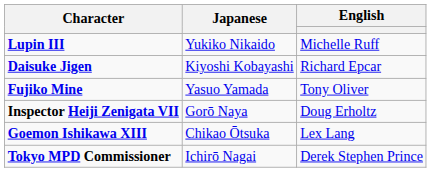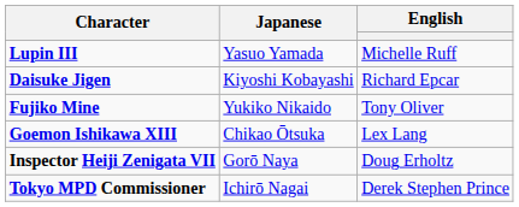 <table class="wikitable">
 <tr>
 <th rowspan="2">Character</th>
 <th rowspan="2">Japanese</th>
 <th>English</th>
 </tr>
 <tr>
 <th></th>
 </tr>
 <tr>
 <td><strong><a href='#'>Lupin III</a></strong></td>
-<td><a href='#'>Yukiko Nikaido</a></td>
+<td><a href='#'>Yasuo Yamada</a></td>
 <td><a href='#'>Michelle Ruff</a></td>
 </tr>
 <tr>
 <td><strong><a href='#'>Daisuke Jigen</a></strong></td>
 <td><a href='#'>Kiyoshi Kobayashi</a></td>
 <td><a href='#'>Richard Epcar</a></td>
 </tr>
 <tr>
 <td><strong><a href='#'>Fujiko Mine</a></strong></td>
-<td><a href='#'>Yasuo Yamada</a></td>
+<td><a href='#'>Yukiko Nikaido</a></td>
 <td><a href='#'>Tony Oliver</a></td>
+</tr>
+<tr>
+<td><strong><a href='#'>Goemon Ishikawa XIII</a></strong></td>
+<td><a href='#'>Chikao Ōtsuka</a></td>
+<td><a href='#'>Lex Lang</a></td>
 </tr>
 <tr>
 <td><strong>Inspector <a href='#'>Heiji Zenigata VII</a></strong></td>
 <td><a href='#'>Gorō Naya</a></td>
 <td><a href='#'>Doug Erholtz</a></td>
 </tr>
 <tr>
-<td><strong><a href='#'>Goemon Ishikawa XIII</a></strong></td>
-<td><a href='#'>Chikao Ōtsuka</a></td>
-<td><a href='#'>Lex Lang</a></td>
-</tr>
-<tr>
 <td><strong><a href='#'>Tokyo MPD</a> Commissioner</strong></td>
 <td><a href='#'>Ichirō Nagai</a></td>
 <td><a href='#'>Derek Stephen Prince</a></td>
 </tr>
 </table>
